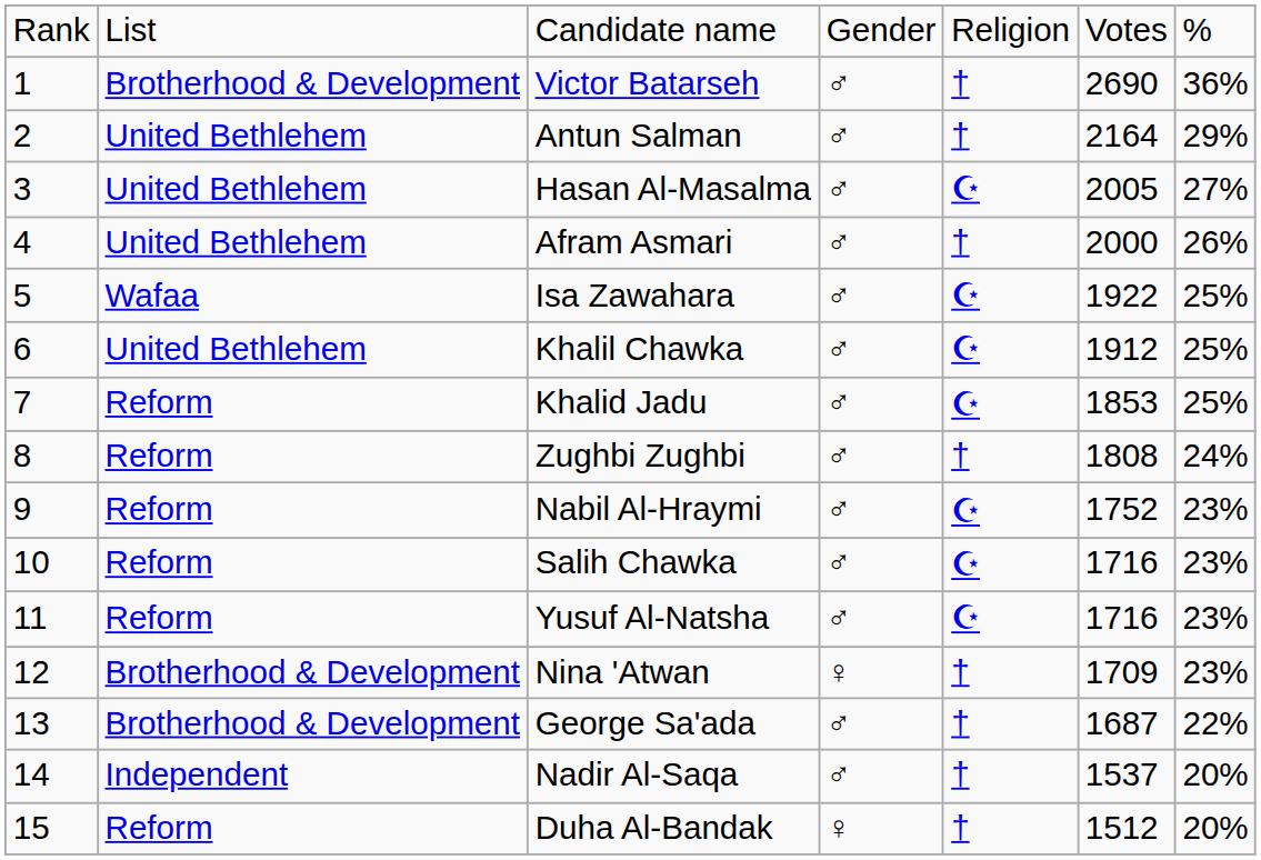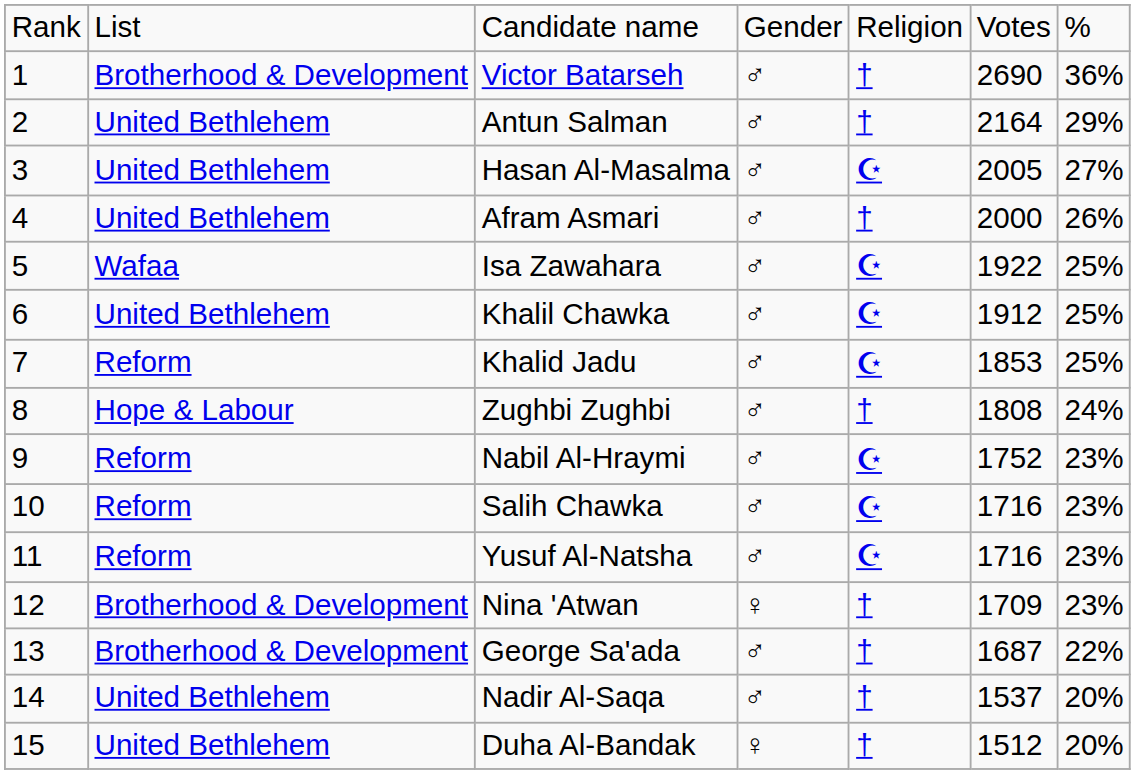 <table class="wikitable">
 <tr>
 <td>Rank</td>
 <td>List</td>
 <td>Candidate name</td>
 <td>Gender</td>
 <td>Religion</td>
 <td>Votes</td>
 <td>%</td>
 </tr>
 <tr>
 <td>1</td>
 <td><a href='#'>Brotherhood & Development</a></td>
 <td><a href='#'>Victor Batarseh</a></td>
 <td>♂</td>
 <td><a href='#'>†</a></td>
 <td>2690</td>
 <td>36%</td>
 </tr>
 <tr>
 <td>2</td>
 <td><a href='#'>United Bethlehem</a></td>
 <td>Antun Salman</td>
 <td>♂</td>
 <td><a href='#'>†</a></td>
 <td>2164</td>
 <td>29%</td>
 </tr>
 <tr>
 <td>3</td>
 <td><a href='#'>United Bethlehem</a></td>
 <td>Hasan Al-Masalma</td>
 <td>♂</td>
 <td><a href='#'>☪</a></td>
 <td>2005</td>
 <td>27%</td>
 </tr>
 <tr>
 <td>4</td>
 <td><a href='#'>United Bethlehem</a></td>
 <td>Afram Asmari</td>
 <td>♂</td>
 <td><a href='#'>†</a></td>
 <td>2000</td>
 <td>26%</td>
 </tr>
 <tr>
 <td>5</td>
 <td><a href='#'>Wafaa</a></td>
 <td>Isa Zawahara</td>
 <td>♂</td>
 <td><a href='#'>☪</a></td>
 <td>1922</td>
 <td>25%</td>
 </tr>
 <tr>
 <td>6</td>
 <td><a href='#'>United Bethlehem</a></td>
 <td>Khalil Chawka</td>
 <td>♂</td>
 <td><a href='#'>☪</a></td>
 <td>1912</td>
 <td>25%</td>
 </tr>
 <tr>
 <td>7</td>
 <td><a href='#'>Reform</a></td>
 <td>Khalid Jadu</td>
 <td>♂</td>
 <td><a href='#'>☪</a></td>
 <td>1853</td>
 <td>25%</td>
 </tr>
 <tr>
 <td>8</td>
-<td><a href='#'>Reform</a></td>
+<td><a href='#'>Hope & Labour</a></td>
 <td>Zughbi Zughbi</td>
 <td>♂</td>
 <td><a href='#'>†</a></td>
 <td>1808</td>
 <td>24%</td>
 </tr>
 <tr>
 <td>9</td>
 <td><a href='#'>Reform</a></td>
 <td>Nabil Al-Hraymi</td>
 <td>♂</td>
 <td><a href='#'>☪</a></td>
 <td>1752</td>
 <td>23%</td>
 </tr>
 <tr>
 <td>10</td>
 <td><a href='#'>Reform</a></td>
 <td>Salih Chawka</td>
 <td>♂</td>
 <td><a href='#'>☪</a></td>
 <td>1716</td>
 <td>23%</td>
 </tr>
 <tr>
 <td>11</td>
 <td><a href='#'>Reform</a></td>
 <td>Yusuf Al-Natsha</td>
 <td>♂</td>
 <td><a href='#'>☪</a></td>
 <td>1716</td>
 <td>23%</td>
 </tr>
 <tr>
 <td>12</td>
 <td><a href='#'>Brotherhood & Development</a></td>
 <td>Nina 'Atwan</td>
 <td>♀</td>
 <td><a href='#'>†</a></td>
 <td>1709</td>
 <td>23%</td>
 </tr>
 <tr>
 <td>13</td>
 <td><a href='#'>Brotherhood & Development</a></td>
 <td>George Sa'ada</td>
 <td>♂</td>
 <td><a href='#'>†</a></td>
 <td>1687</td>
 <td>22%</td>
 </tr>
 <tr>
 <td>14</td>
-<td><a href='#'>Independent</a></td>
+<td><a href='#'>United Bethlehem</a></td>
 <td>Nadir Al-Saqa</td>
 <td>♂</td>
 <td><a href='#'>†</a></td>
 <td>1537</td>
 <td>20%</td>
 </tr>
 <tr>
 <td>15</td>
-<td><a href='#'>Reform</a></td>
+<td><a href='#'>United Bethlehem</a></td>
 <td>Duha Al-Bandak</td>
 <td>♀</td>
 <td><a href='#'>†</a></td>
 <td>1512</td>
 <td>20%</td>
 </tr>
 </table>
